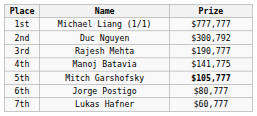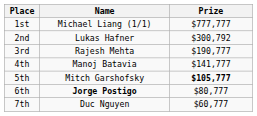 <table class="wikitable">
 <tr>
 <th width="50">Place</th>
 <th width="200">Name</th>
 <th width="125">Prize</th>
 </tr>
 <tr>
 <td align=center>1st</td>
 <td align=center> Michael Liang (1/1)</td>
 <td align=center>$777,777</td>
 </tr>
 <tr>
 <td align=center>2nd</td>
-<td align=center> Duc Nguyen</td>
+<td align=center> Lukas Hafner</td>
 <td align=center>$300,792</td>
 </tr>
 <tr>
 <td align=center>3rd</td>
 <td align=center> Rajesh Mehta</td>
 <td align=center>$190,777</td>
 </tr>
 <tr>
 <td align=center>4th</td>
 <td align=center> Manoj Batavia</td>
-<td align=center>$141,775</td>
+<td align=center>$141,777</td>
 </tr>
 <tr>
 <td align=center>5th</td>
 <td align=center> Mitch Garshofsky</td>
 <td align=center><strong>$105,777</strong></td>
 </tr>
 <tr>
 <td align=center>6th</td>
-<td align=center> Jorge Postigo</td>
+<td align=center><strong> Jorge Postigo</strong></td>
 <td align=center>$80,777</td>
 </tr>
 <tr>
 <td align=center>7th</td>
-<td align=center> Lukas Hafner</td>
+<td align=center> Duc Nguyen</td>
 <td align=center>$60,777</td>
 </tr>
 </table>
